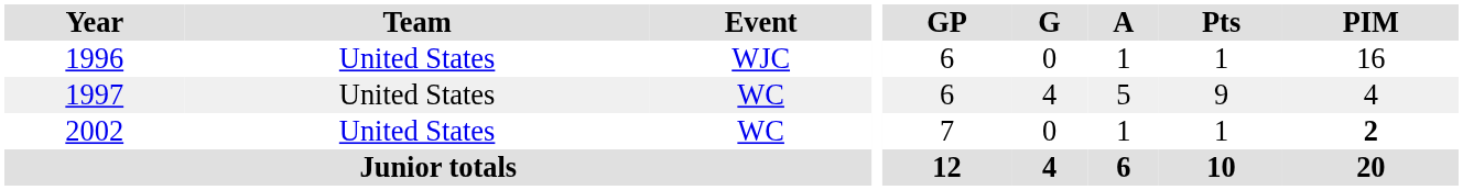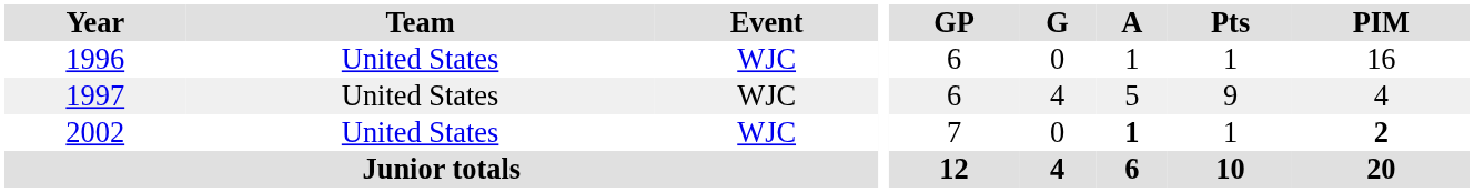 <table border="0" cellpadding="1" cellspacing="0" style="text-align:center; width:50em;">
 <tr bgcolor="#e0e0e0">
 <th>Year</th>
 <th>Team</th>
 <th>Event</th>
 <th rowspan="99" bgcolor="#ffffff"></th>
 <th>GP</th>
 <th>G</th>
 <th>A</th>
 <th>Pts</th>
 <th>PIM</th>
 </tr>
 <tr>
 <td><a href='#'>1996</a></td>
 <td><a href='#'>United States</a></td>
 <td><a href='#'>WJC</a></td>
 <td>6</td>
 <td>0</td>
 <td>1</td>
 <td>1</td>
 <td>16</td>
 </tr>
 <tr bgcolor="#f0f0f0">
 <td><a href='#'>1997</a></td>
 <td>United States</td>
-<td><a href='#'>WC</a></td>
+<td>WJC</td>
 <td>6</td>
 <td>4</td>
 <td>5</td>
 <td>9</td>
 <td>4</td>
 </tr>
 <tr>
 <td><a href='#'>2002</a></td>
 <td><a href='#'>United States</a></td>
-<td><a href='#'>WC</a></td>
+<td><a href='#'>WJC</a></td>
 <td>7</td>
 <td>0</td>
-<td>1</td>
+<td><strong>1</strong></td>
 <td>1</td>
 <td><strong>2</strong></td>
 </tr>
 <tr bgcolor="#e0e0e0">
 <th colspan="3">Junior totals</th>
 <th>12</th>
 <th>4</th>
 <th>6</th>
 <th>10</th>
 <th>20</th>
 </tr>
 </table>
